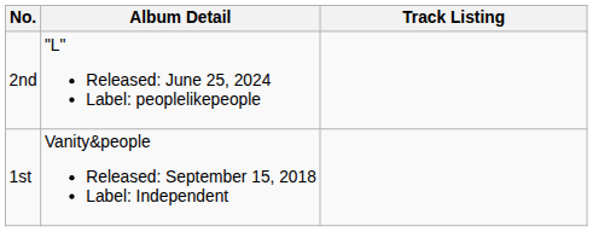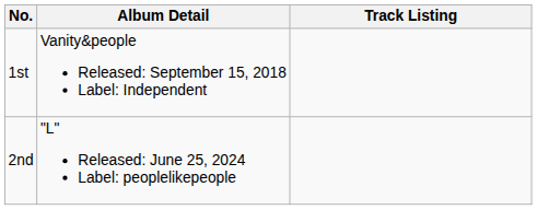 <table class="wikitable">
 <tr>
 <th>No.</th>
 <th align="left">Album Detail</th>
 <th width="250px" align="left">Track Listing</th>
 </tr>
 <tr>
+<td>1st</td>
+<td align="left">Vanity&people<br><ul><li>Released: September 15, 2018</li><li>Label: Independent</li></ul></td>
+<td style="font-size: 100%;"></td>
+</tr>
+<tr>
 <td>2nd</td>
 <td align="left">"L"<br><ul><li>Released: June 25, 2024</li><li>Label: peoplelikepeople</li></ul></td>
 <td style="font-size: 100%;"></td>
 </tr>
-<tr>
-<td>1st</td>
-<td align="left">Vanity&people<br><ul><li>Released: September 15, 2018</li><li>Label: Independent</li></ul></td>
-<td style="font-size: 100%;"></td>
-</tr>
 </table>
